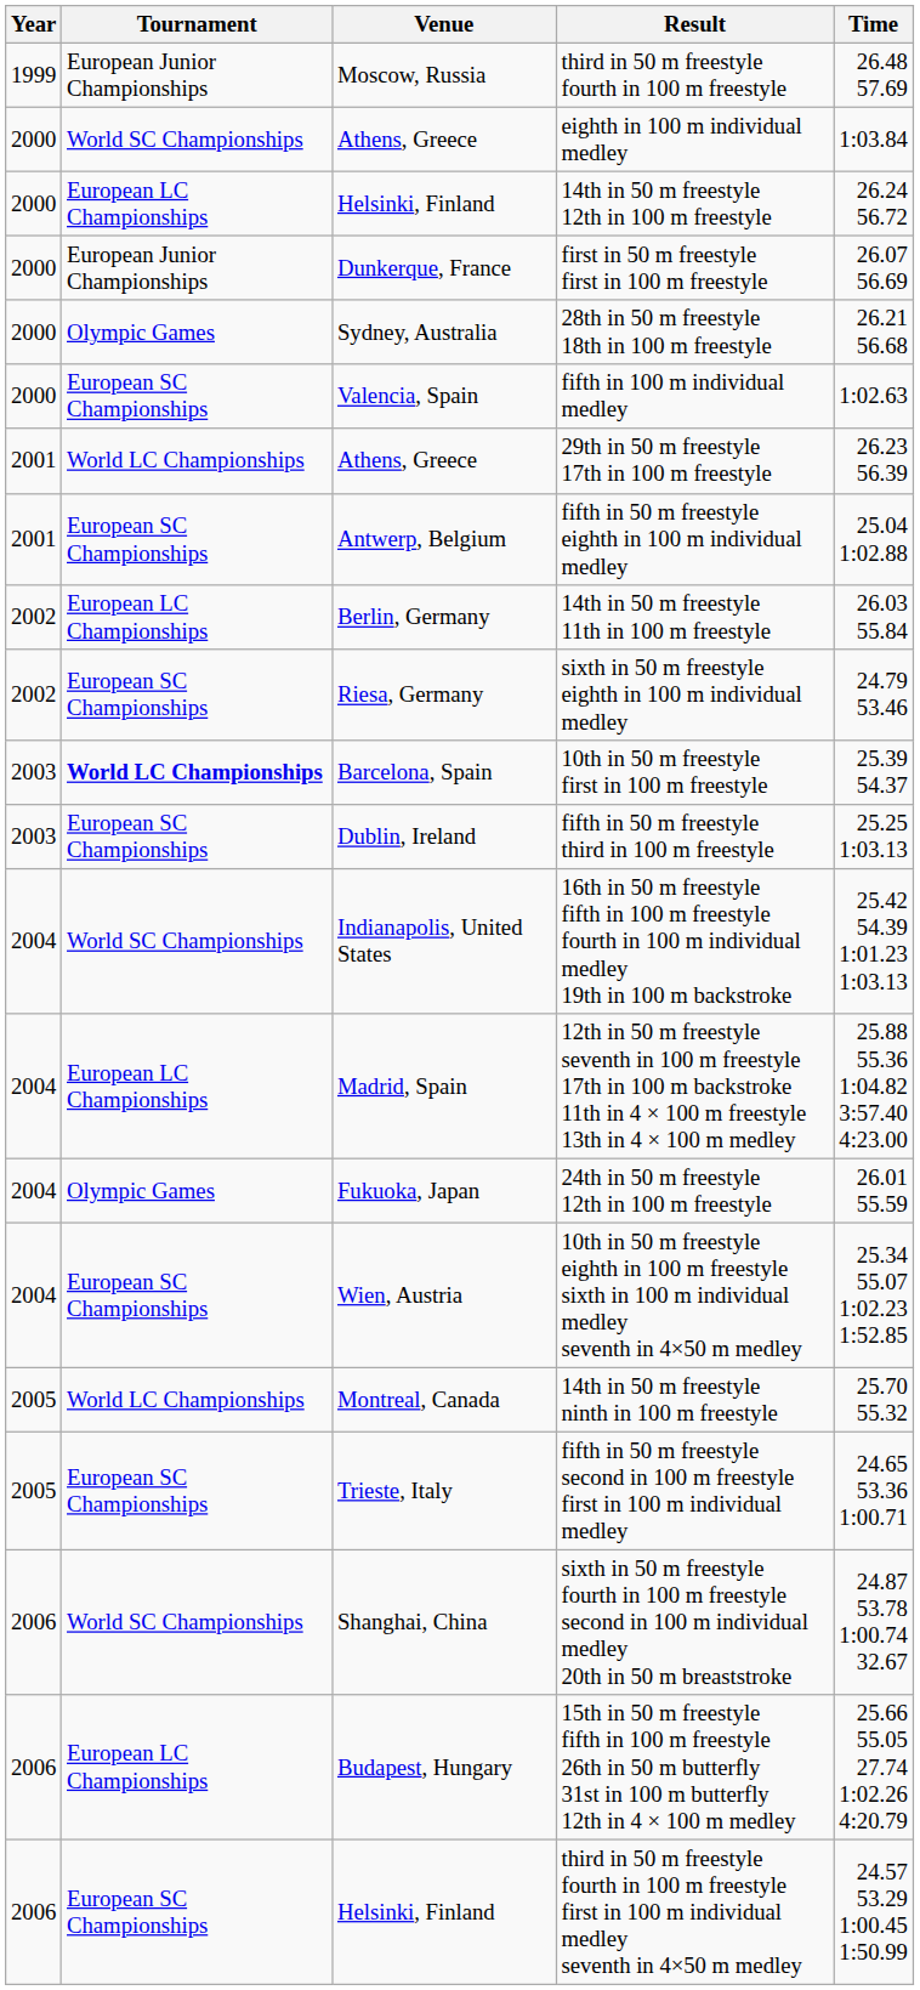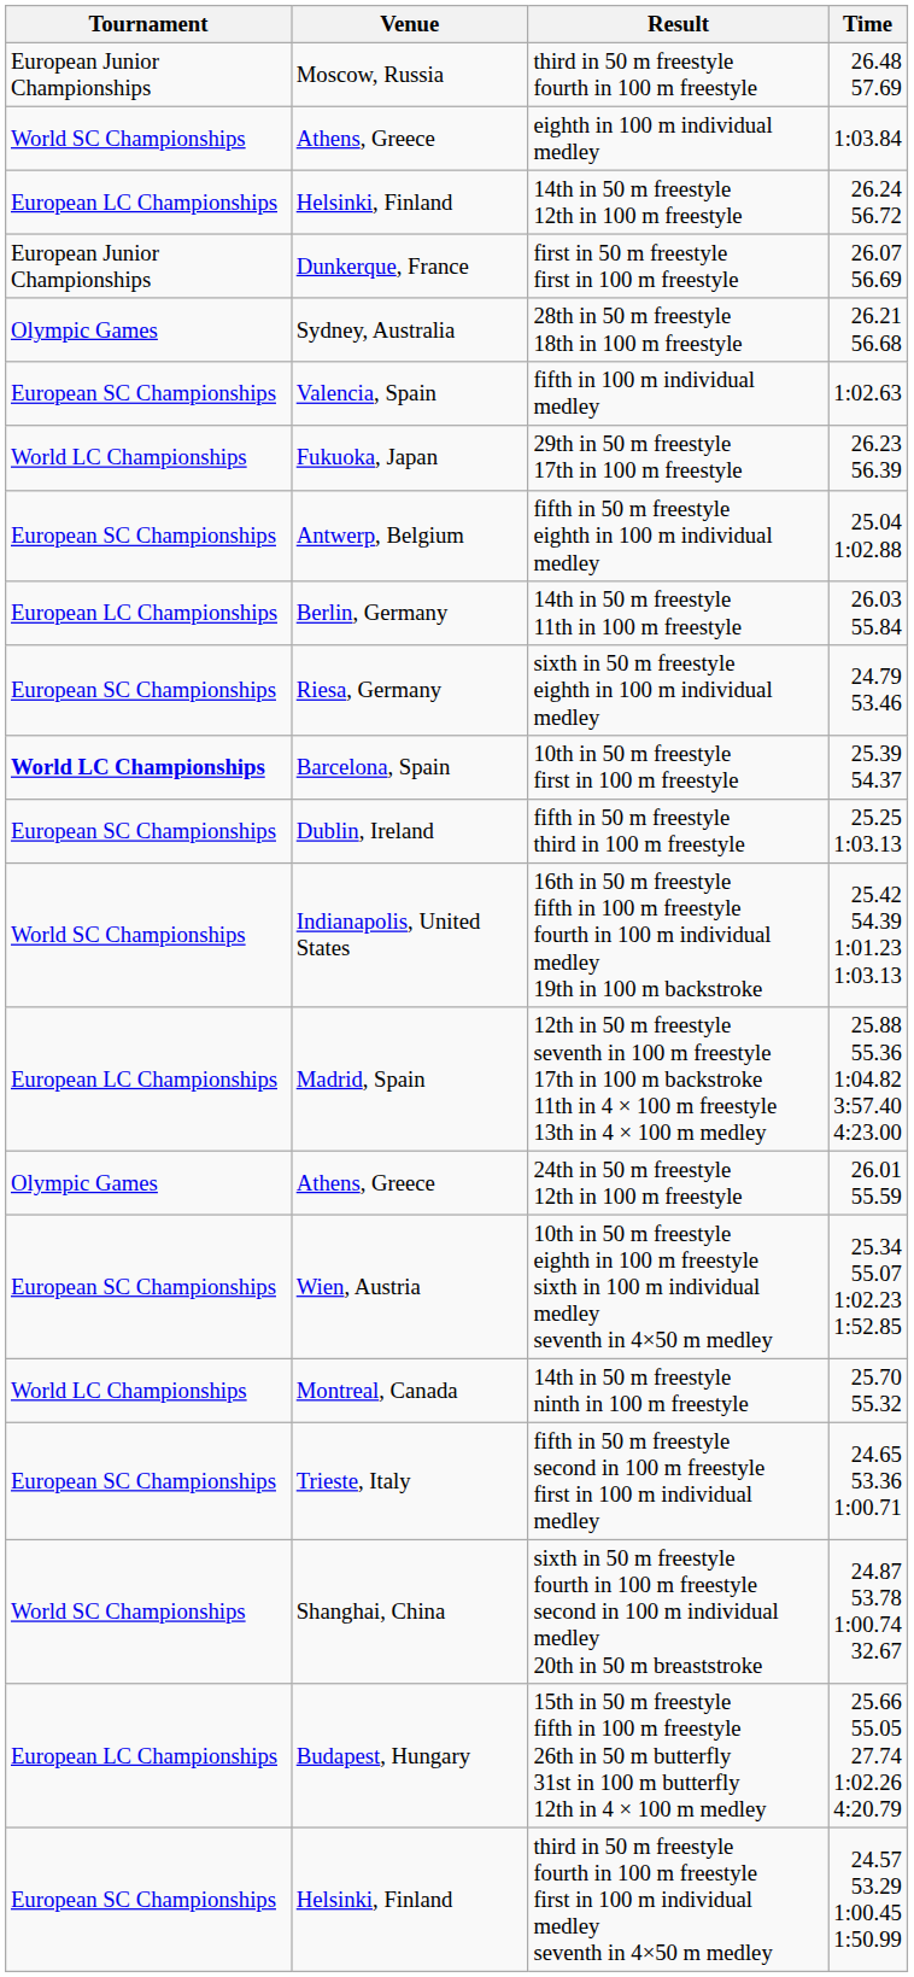 <table class="wikitable" style="font-size: 95%;">
 <tr>
-<th>Year</th>
 <th>Tournament</th>
 <th>Venue</th>
 <th>Result</th>
 <th>Time</th>
 </tr>
 <tr>
-<td>1999</td>
 <td>European Junior Championships</td>
 <td>Moscow, Russia</td>
 <td>third in 50 m freestyle<br>fourth in 100 m freestyle</td>
 <td align="right">26.48<br>57.69</td>
 </tr>
 <tr>
-<td>2000</td>
 <td><a href='#'>World SC Championships</a></td>
 <td><a href='#'>Athens</a>, Greece</td>
 <td>eighth in 100 m individual medley</td>
 <td align="right">1:03.84</td>
 </tr>
 <tr>
-<td>2000</td>
 <td><a href='#'>European LC Championships</a></td>
 <td><a href='#'>Helsinki</a>, Finland</td>
 <td>14th in 50 m freestyle<br>12th in 100 m freestyle</td>
 <td align="right">26.24<br>56.72</td>
 </tr>
 <tr>
-<td>2000</td>
 <td>European Junior Championships</td>
 <td><a href='#'>Dunkerque</a>, France</td>
 <td>first in 50 m freestyle<br>first in 100 m freestyle</td>
 <td align="right">26.07<br>56.69</td>
 </tr>
 <tr>
-<td>2000</td>
 <td><a href='#'>Olympic Games</a></td>
 <td>Sydney, Australia</td>
 <td>28th in 50 m freestyle<br>18th in 100 m freestyle</td>
 <td align="right">26.21<br>56.68</td>
 </tr>
 <tr>
-<td>2000</td>
 <td><a href='#'>European SC Championships</a></td>
 <td><a href='#'>Valencia</a>, Spain</td>
 <td>fifth in 100 m individual medley</td>
 <td align="right">1:02.63</td>
 </tr>
 <tr>
-<td>2001</td>
 <td><a href='#'>World LC Championships</a></td>
-<td><a href='#'>Athens</a>, Greece</td>
+<td><a href='#'>Fukuoka</a>, Japan</td>
 <td>29th in 50 m freestyle<br>17th in 100 m freestyle</td>
 <td align="right">26.23<br>56.39</td>
 </tr>
 <tr>
-<td>2001</td>
 <td><a href='#'>European SC Championships</a></td>
 <td><a href='#'>Antwerp</a>, Belgium</td>
 <td>fifth in 50 m freestyle<br>eighth in 100 m individual medley</td>
 <td align="right">25.04<br>1:02.88</td>
 </tr>
 <tr>
-<td>2002</td>
 <td><a href='#'>European LC Championships</a></td>
 <td><a href='#'>Berlin</a>, Germany</td>
 <td>14th in 50 m freestyle<br>11th in 100 m freestyle</td>
 <td align="right">26.03<br>55.84</td>
 </tr>
 <tr>
-<td>2002</td>
 <td><a href='#'>European SC Championships</a></td>
 <td><a href='#'>Riesa</a>, Germany</td>
 <td>sixth in 50 m freestyle<br>eighth in 100 m individual medley</td>
 <td align="right">24.79<br>53.46</td>
 </tr>
 <tr>
-<td>2003</td>
 <td><strong><a href='#'>World LC Championships</a></strong></td>
 <td><a href='#'>Barcelona</a>, Spain</td>
 <td>10th in 50 m freestyle<br>first in 100 m freestyle</td>
 <td align="right">25.39<br>54.37</td>
 </tr>
 <tr>
-<td>2003</td>
 <td><a href='#'>European SC Championships</a></td>
 <td><a href='#'>Dublin</a>, Ireland</td>
 <td>fifth in 50 m freestyle<br>third in 100 m freestyle</td>
 <td align="right">25.25<br>1:03.13</td>
 </tr>
 <tr>
-<td>2004</td>
 <td><a href='#'>World SC Championships</a></td>
 <td><a href='#'>Indianapolis</a>, United States</td>
 <td>16th in 50 m freestyle<br>fifth in 100 m freestyle<br>fourth in 100 m individual medley<br>19th in 100 m backstroke</td>
 <td align="right">25.42<br>54.39<br>1:01.23<br>1:03.13</td>
 </tr>
 <tr>
-<td>2004</td>
 <td><a href='#'>European LC Championships</a></td>
 <td><a href='#'>Madrid</a>, Spain</td>
 <td>12th in 50 m freestyle<br>seventh in 100 m freestyle<br>17th in 100 m backstroke<br>11th in 4 × 100 m freestyle<br>13th in 4 × 100 m medley</td>
 <td align="right">25.88<br>55.36<br>1:04.82<br>3:57.40<br>4:23.00</td>
 </tr>
 <tr>
-<td>2004</td>
 <td><a href='#'>Olympic Games</a></td>
-<td><a href='#'>Fukuoka</a>, Japan</td>
+<td><a href='#'>Athens</a>, Greece</td>
 <td>24th in 50 m freestyle<br>12th in 100 m freestyle</td>
 <td align="right">26.01<br>55.59</td>
 </tr>
 <tr>
-<td>2004</td>
 <td><a href='#'>European SC Championships</a></td>
 <td><a href='#'>Wien</a>, Austria</td>
 <td>10th in 50 m freestyle<br>eighth in 100 m freestyle<br>sixth in 100 m individual medley<br>seventh in 4×50 m medley</td>
 <td align="right">25.34<br>55.07<br>1:02.23<br>1:52.85</td>
 </tr>
 <tr>
-<td>2005</td>
 <td><a href='#'>World LC Championships</a></td>
 <td><a href='#'>Montreal</a>, Canada</td>
 <td>14th in 50 m freestyle<br>ninth in 100 m freestyle</td>
 <td align="right">25.70<br>55.32</td>
 </tr>
 <tr>
-<td>2005</td>
 <td><a href='#'>European SC Championships</a></td>
 <td><a href='#'>Trieste</a>, Italy</td>
 <td>fifth in 50 m freestyle<br>second in 100 m freestyle<br>first in 100 m individual medley</td>
 <td align="right">24.65<br>53.36<br>1:00.71</td>
 </tr>
 <tr>
-<td>2006</td>
 <td><a href='#'>World SC Championships</a></td>
 <td>Shanghai, China</td>
 <td>sixth in 50 m freestyle<br>fourth in 100 m freestyle<br>second in 100 m individual medley<br>20th in 50 m breaststroke</td>
 <td align="right">24.87<br>53.78<br>1:00.74<br>32.67</td>
 </tr>
 <tr>
-<td>2006</td>
 <td><a href='#'>European LC Championships</a></td>
 <td><a href='#'>Budapest</a>, Hungary</td>
 <td>15th in 50 m freestyle<br>fifth in 100 m freestyle<br>26th in 50 m butterfly<br>31st in 100 m butterfly<br>12th in 4 × 100 m medley</td>
 <td align="right">25.66<br>55.05<br>27.74<br>1:02.26<br>4:20.79</td>
 </tr>
 <tr>
-<td>2006</td>
 <td><a href='#'>European SC Championships</a></td>
 <td><a href='#'>Helsinki</a>, Finland</td>
 <td>third in 50 m freestyle<br>fourth in 100 m freestyle<br>first in 100 m individual medley<br>seventh in 4×50 m medley</td>
 <td align="right">24.57<br>53.29<br>1:00.45<br>1:50.99</td>
 </tr>
 </table>
